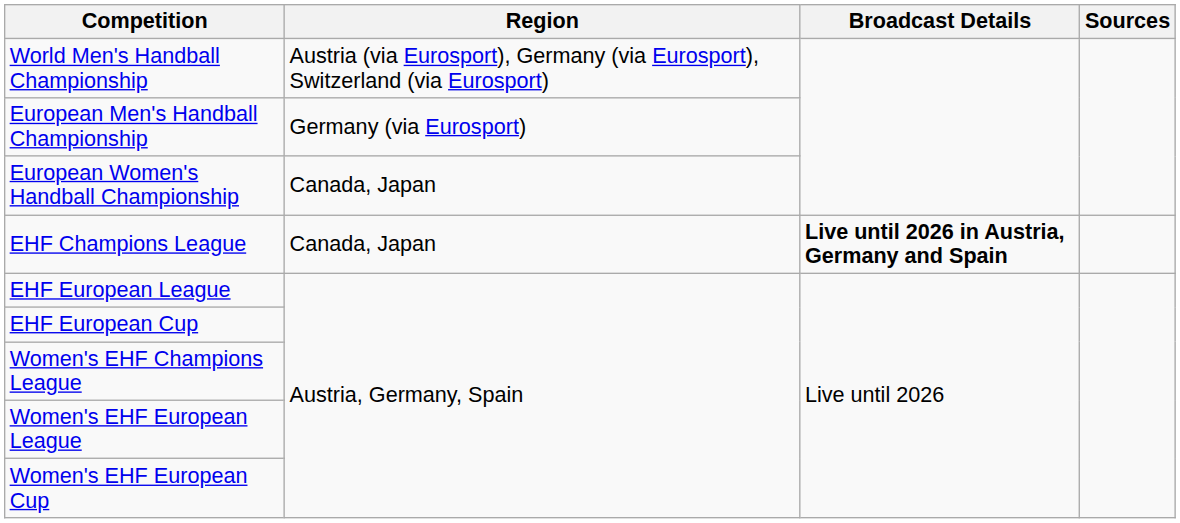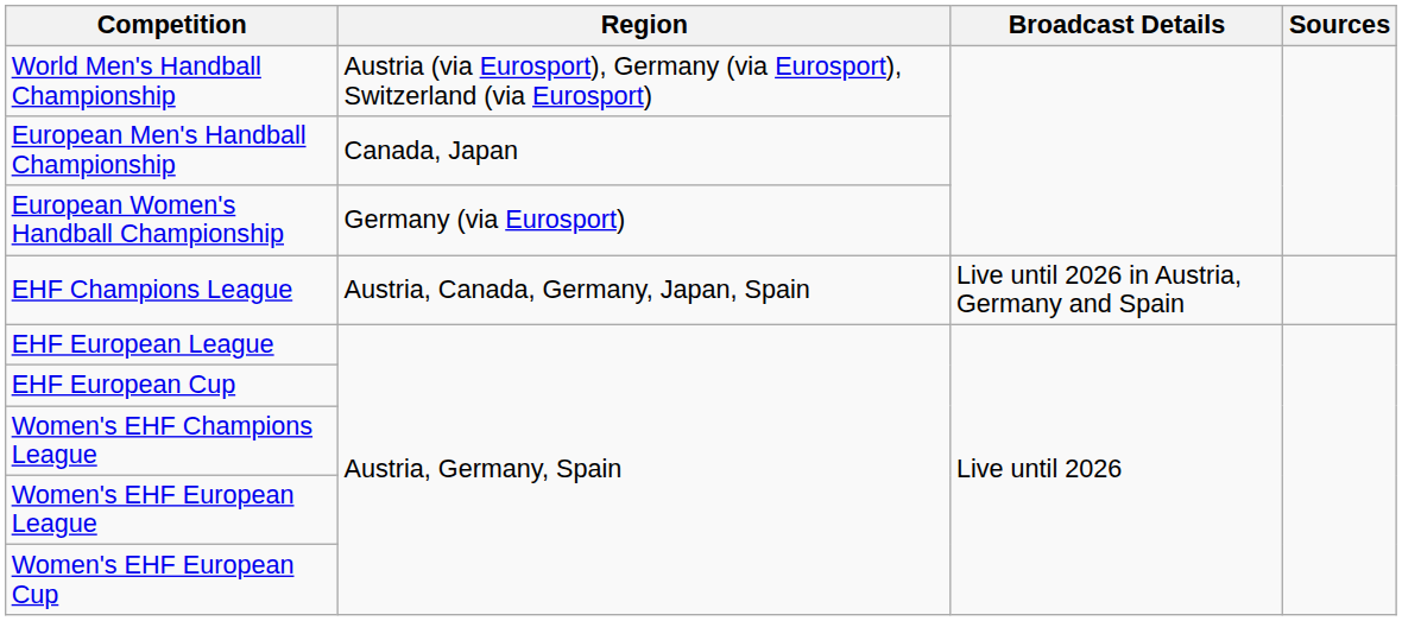 <table class="wikitable">
 <tr>
 <th width="200">Competition</th>
 <th>Region</th>
 <th width="200">Broadcast Details</th>
 <th>Sources</th>
 </tr>
 <tr>
 <td><a href='#'>World Men's Handball Championship</a></td>
 <td>Austria (via <a href='#'>Eurosport</a>), Germany (via <a href='#'>Eurosport</a>), Switzerland (via <a href='#'>Eurosport</a>)</td>
 <td rowspan="3"></td>
 <td rowspan="3"></td>
 </tr>
 <tr>
 <td><a href='#'>European Men's Handball Championship</a></td>
+<td>Canada, Japan</td>
+</tr>
+<tr>
+<td><a href='#'>European Women's Handball Championship</a></td>
 <td>Germany (via <a href='#'>Eurosport</a>)</td>
 </tr>
 <tr>
-<td><a href='#'>European Women's Handball Championship</a></td>
-<td>Canada, Japan</td>
-</tr>
-<tr>
 <td><a href='#'>EHF Champions League</a></td>
-<td>Canada, Japan</td>
-<td><strong>Live until 2026 in Austria, Germany and Spain</strong></td>
+<td>Austria, Canada, Germany, Japan, Spain</td>
+<td>Live until 2026 in Austria, Germany and Spain</td>
 <td></td>
 </tr>
 <tr>
 <td><a href='#'>EHF European League</a></td>
 <td rowspan="5">Austria, Germany, Spain</td>
 <td rowspan="5">Live until 2026</td>
 <td rowspan="5"></td>
 </tr>
 <tr>
 <td><a href='#'>EHF European Cup</a></td>
 </tr>
 <tr>
 <td><a href='#'>Women's EHF Champions League</a></td>
 </tr>
 <tr>
 <td><a href='#'>Women's EHF European League</a></td>
 </tr>
 <tr>
 <td><a href='#'>Women's EHF European Cup</a></td>
 </tr>
 </table>
